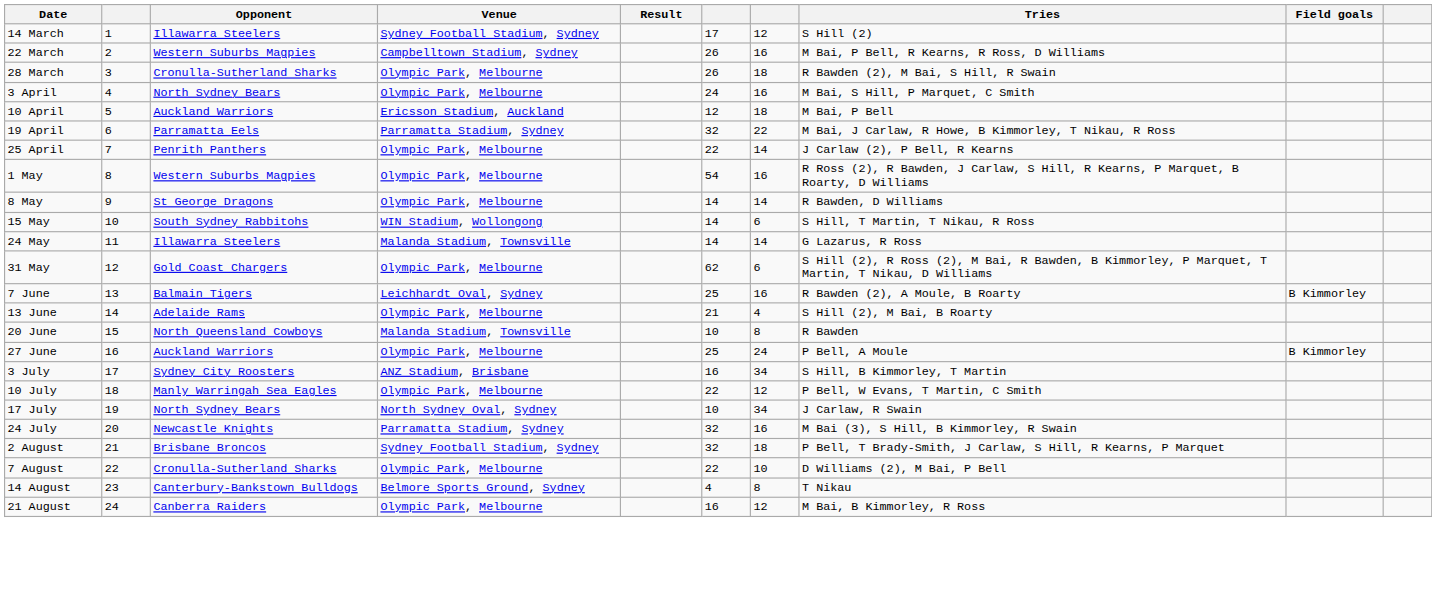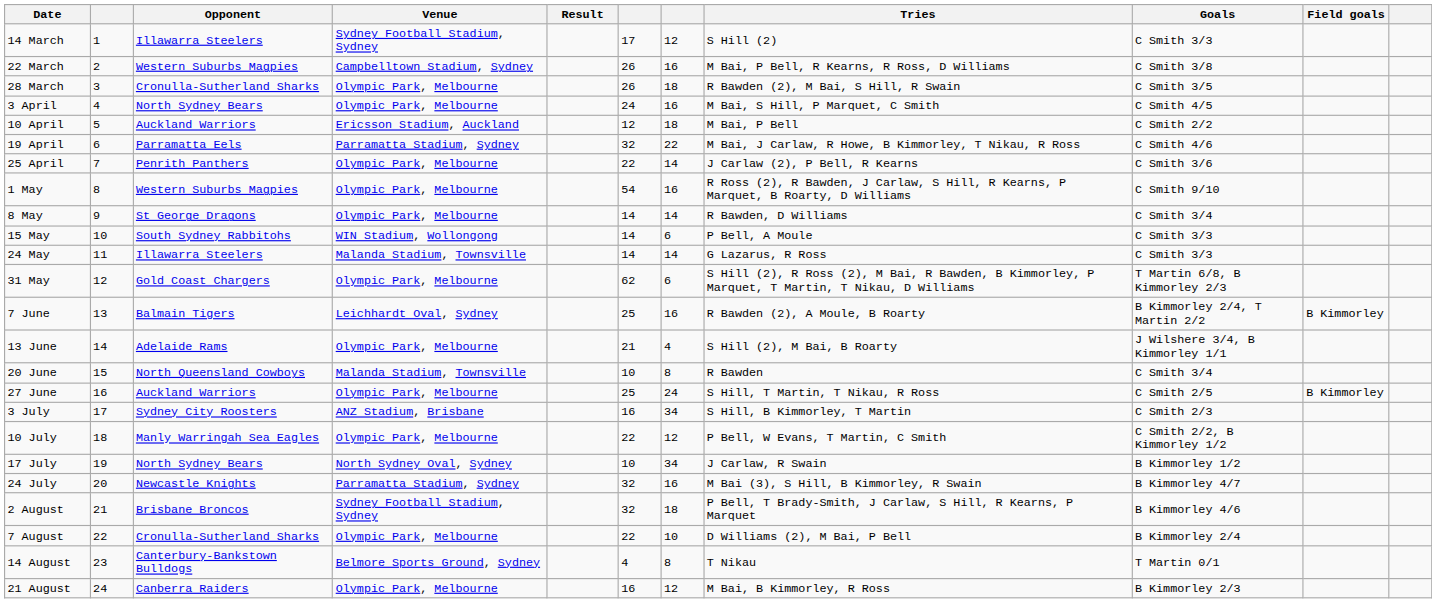 <table class="wikitable"  style="font-size:80%; width:100%;">
 <tr>
 <th width="6%">Date</th>
 <th width="3%"></th>
 <th width="14%">Opponent</th>
 <th width="15%">Venue</th>
 <th width="5%">Result</th>
 <th width="3%"></th>
 <th width="3%"></th>
 <th width="30%">Tries</th>
+<th width="12%">Goals</th>
 <th width="6%">Field goals</th>
 <th width="3%"></th>
 </tr>
 <tr>
 <td>14 March</td>
 <td>1</td>
 <td> <a href='#'>Illawarra Steelers</a></td>
 <td><a href='#'>Sydney Football Stadium</a>, <a href='#'>Sydney</a></td>
 <td></td>
 <td>17</td>
 <td>12</td>
 <td>S Hill (2)</td>
+<td>C Smith 3/3</td>
 <td></td>
 <td></td>
 </tr>
 <tr>
 <td>22 March</td>
 <td>2</td>
 <td> <a href='#'>Western Suburbs Magpies</a></td>
 <td><a href='#'>Campbelltown Stadium</a>, <a href='#'>Sydney</a></td>
 <td></td>
 <td>26</td>
 <td>16</td>
 <td>M Bai, P Bell, R Kearns, R Ross, D Williams</td>
+<td>C Smith 3/8</td>
 <td></td>
 <td></td>
 </tr>
 <tr>
 <td>28 March</td>
 <td>3</td>
 <td> <a href='#'>Cronulla-Sutherland Sharks</a></td>
 <td><a href='#'>Olympic Park</a>, <a href='#'>Melbourne</a></td>
 <td></td>
 <td>26</td>
 <td>18</td>
 <td>R Bawden (2), M Bai, S Hill, R Swain</td>
+<td>C Smith 3/5</td>
 <td></td>
 <td></td>
 </tr>
 <tr>
 <td>3 April</td>
 <td>4</td>
 <td>  <a href='#'>North Sydney Bears</a></td>
 <td><a href='#'>Olympic Park</a>, <a href='#'>Melbourne</a></td>
 <td></td>
 <td>24</td>
 <td>16</td>
 <td>M Bai, S Hill, P Marquet, C Smith</td>
+<td>C Smith 4/5</td>
 <td></td>
 <td></td>
 </tr>
 <tr>
 <td>10 April</td>
 <td>5</td>
 <td>  <a href='#'>Auckland Warriors</a></td>
 <td><a href='#'>Ericsson Stadium</a>, <a href='#'>Auckland</a></td>
 <td></td>
 <td>12</td>
 <td>18</td>
 <td>M Bai, P Bell</td>
+<td>C Smith 2/2</td>
 <td></td>
 <td></td>
 </tr>
 <tr>
 <td>19 April</td>
 <td>6</td>
 <td>  <a href='#'>Parramatta Eels</a></td>
 <td><a href='#'>Parramatta Stadium</a>, <a href='#'>Sydney</a></td>
 <td></td>
 <td>32</td>
 <td>22</td>
 <td>M Bai, J Carlaw, R Howe, B Kimmorley, T Nikau, R Ross</td>
+<td>C Smith 4/6</td>
 <td></td>
 <td></td>
 </tr>
 <tr>
 <td>25 April</td>
 <td>7</td>
 <td>  <a href='#'>Penrith Panthers</a></td>
 <td><a href='#'>Olympic Park</a>, <a href='#'>Melbourne</a></td>
 <td></td>
 <td>22</td>
 <td>14</td>
 <td>J Carlaw (2), P Bell, R Kearns</td>
+<td>C Smith 3/6</td>
 <td></td>
 <td></td>
 </tr>
 <tr>
 <td>1 May</td>
 <td>8</td>
 <td>  <a href='#'>Western Suburbs Magpies</a></td>
 <td><a href='#'>Olympic Park</a>, <a href='#'>Melbourne</a></td>
 <td></td>
 <td>54</td>
 <td>16</td>
 <td>R Ross (2), R Bawden, J Carlaw, S Hill, R Kearns, P Marquet, B Roarty, D Williams</td>
+<td>C Smith 9/10</td>
 <td></td>
 <td></td>
 </tr>
 <tr>
 <td>8 May</td>
 <td>9</td>
 <td>  <a href='#'>St George Dragons</a></td>
 <td><a href='#'>Olympic Park</a>, <a href='#'>Melbourne</a></td>
 <td></td>
 <td>14</td>
 <td>14</td>
 <td>R Bawden, D Williams</td>
+<td>C Smith 3/4</td>
 <td></td>
 <td></td>
 </tr>
 <tr>
 <td>15 May</td>
 <td>10</td>
 <td>  <a href='#'>South Sydney Rabbitohs</a></td>
 <td><a href='#'>WIN Stadium</a>, <a href='#'>Wollongong</a></td>
 <td></td>
 <td>14</td>
 <td>6</td>
-<td>S Hill, T Martin, T Nikau, R Ross</td>
+<td>P Bell, A Moule</td>
+<td>C Smith 3/3</td>
 <td></td>
 <td></td>
 </tr>
 <tr>
 <td>24 May</td>
 <td>11</td>
 <td>  <a href='#'>Illawarra Steelers</a></td>
 <td><a href='#'>Malanda Stadium</a>, <a href='#'>Townsville</a></td>
 <td></td>
 <td>14</td>
 <td>14</td>
 <td>G Lazarus, R Ross</td>
+<td>C Smith 3/3</td>
 <td></td>
 <td></td>
 </tr>
 <tr>
 <td>31 May</td>
 <td>12</td>
 <td>  <a href='#'>Gold Coast Chargers</a></td>
 <td><a href='#'>Olympic Park</a>, <a href='#'>Melbourne</a></td>
 <td></td>
 <td>62</td>
 <td>6</td>
 <td>S Hill (2), R Ross (2), M Bai, R Bawden, B Kimmorley, P Marquet, T Martin, T Nikau, D Williams</td>
+<td>T Martin 6/8, B Kimmorley 2/3</td>
 <td></td>
 <td></td>
 </tr>
 <tr>
 <td>7 June</td>
 <td>13</td>
 <td>  <a href='#'>Balmain Tigers</a></td>
 <td><a href='#'>Leichhardt Oval</a>, <a href='#'>Sydney</a></td>
 <td></td>
 <td>25</td>
 <td>16</td>
 <td>R Bawden (2), A Moule, B Roarty</td>
+<td>B Kimmorley 2/4, T Martin 2/2</td>
 <td>B Kimmorley</td>
 <td></td>
 </tr>
 <tr>
 <td>13 June</td>
 <td>14</td>
 <td>  <a href='#'>Adelaide Rams</a></td>
 <td><a href='#'>Olympic Park</a>, <a href='#'>Melbourne</a></td>
 <td></td>
 <td>21</td>
 <td>4</td>
 <td>S Hill (2), M Bai, B Roarty</td>
+<td>J Wilshere 3/4, B Kimmorley 1/1</td>
 <td></td>
 <td></td>
 </tr>
 <tr>
 <td>20 June</td>
 <td>15</td>
 <td>  <a href='#'>North Queensland Cowboys</a></td>
 <td><a href='#'>Malanda Stadium</a>, <a href='#'>Townsville</a></td>
 <td></td>
 <td>10</td>
 <td>8</td>
 <td>R Bawden</td>
+<td>C Smith 3/4</td>
 <td></td>
 <td></td>
 </tr>
 <tr>
 <td>27 June</td>
 <td>16</td>
 <td>  <a href='#'>Auckland Warriors</a></td>
 <td><a href='#'>Olympic Park</a>, <a href='#'>Melbourne</a></td>
 <td></td>
 <td>25</td>
 <td>24</td>
-<td>P Bell, A Moule</td>
+<td>S Hill, T Martin, T Nikau, R Ross</td>
+<td>C Smith 2/5</td>
 <td>B Kimmorley</td>
 <td></td>
 </tr>
 <tr>
 <td>3 July</td>
 <td>17</td>
 <td>  <a href='#'>Sydney City Roosters</a></td>
 <td><a href='#'>ANZ Stadium</a>, <a href='#'>Brisbane</a></td>
 <td></td>
 <td>16</td>
 <td>34</td>
 <td>S Hill, B Kimmorley, T Martin</td>
+<td>C Smith 2/3</td>
 <td></td>
 <td></td>
 </tr>
 <tr>
 <td>10 July</td>
 <td>18</td>
 <td>  <a href='#'>Manly Warringah Sea Eagles</a></td>
 <td><a href='#'>Olympic Park</a>, <a href='#'>Melbourne</a></td>
 <td></td>
 <td>22</td>
 <td>12</td>
 <td>P Bell, W Evans, T Martin, C Smith</td>
+<td>C Smith 2/2, B Kimmorley 1/2</td>
 <td></td>
 <td></td>
 </tr>
 <tr>
 <td>17 July</td>
 <td>19</td>
 <td>  <a href='#'>North Sydney Bears</a></td>
 <td><a href='#'>North Sydney Oval</a>, <a href='#'>Sydney</a></td>
 <td></td>
 <td>10</td>
 <td>34</td>
 <td>J Carlaw, R Swain</td>
+<td>B Kimmorley 1/2</td>
 <td></td>
 <td></td>
 </tr>
 <tr>
 <td>24 July</td>
 <td>20</td>
 <td>  <a href='#'>Newcastle Knights</a></td>
 <td><a href='#'>Parramatta Stadium</a>, <a href='#'>Sydney</a></td>
 <td></td>
 <td>32</td>
 <td>16</td>
 <td>M Bai (3), S Hill, B Kimmorley, R Swain</td>
+<td>B Kimmorley 4/7</td>
 <td></td>
 <td></td>
 </tr>
 <tr>
 <td>2 August</td>
 <td>21</td>
 <td>  <a href='#'>Brisbane Broncos</a></td>
 <td><a href='#'>Sydney Football Stadium</a>, <a href='#'>Sydney</a></td>
 <td></td>
 <td>32</td>
 <td>18</td>
 <td>P Bell, T Brady-Smith, J Carlaw, S Hill, R Kearns, P Marquet</td>
+<td>B Kimmorley 4/6</td>
 <td></td>
 <td></td>
 </tr>
 <tr>
 <td>7 August</td>
 <td>22</td>
 <td>  <a href='#'>Cronulla-Sutherland Sharks</a></td>
 <td><a href='#'>Olympic Park</a>, <a href='#'>Melbourne</a></td>
 <td></td>
 <td>22</td>
 <td>10</td>
 <td>D Williams (2), M Bai, P Bell</td>
+<td>B Kimmorley 2/4</td>
 <td></td>
 <td></td>
 </tr>
 <tr>
 <td>14 August</td>
 <td>23</td>
 <td>  <a href='#'>Canterbury-Bankstown Bulldogs</a></td>
 <td><a href='#'>Belmore Sports Ground</a>, <a href='#'>Sydney</a></td>
 <td></td>
 <td>4</td>
 <td>8</td>
 <td>T Nikau</td>
+<td>T Martin 0/1</td>
 <td></td>
 <td></td>
 </tr>
 <tr>
 <td>21 August</td>
 <td>24</td>
 <td>  <a href='#'>Canberra Raiders</a></td>
 <td><a href='#'>Olympic Park</a>, <a href='#'>Melbourne</a></td>
 <td></td>
 <td>16</td>
 <td>12</td>
 <td>M Bai, B Kimmorley, R Ross</td>
+<td>B Kimmorley 2/3</td>
 <td></td>
 <td></td>
 </tr>
 </table>
